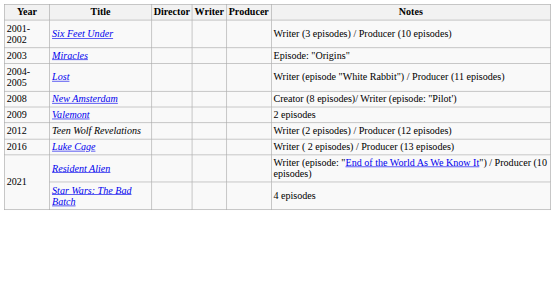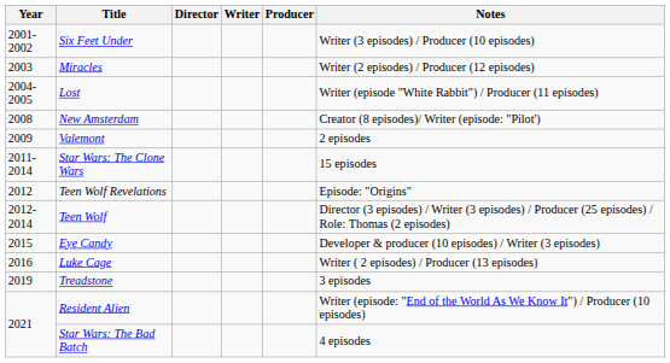 <table class="wikitable sortable">
 <tr>
 <th>Year</th>
 <th>Title</th>
 <th>Director</th>
 <th>Writer</th>
 <th>Producer</th>
 <th>Notes</th>
 </tr>
 <tr>
 <td>2001-2002</td>
 <td><em><a href='#'>Six Feet Under</a></em></td>
 <td></td>
 <td></td>
 <td></td>
 <td>Writer (3 episodes) / Producer (10 episodes)</td>
 </tr>
 <tr>
 <td>2003</td>
 <td><em><a href='#'>Miracles</a></em></td>
 <td></td>
 <td></td>
 <td></td>
-<td>Episode: "Origins"</td>
+<td>Writer (2 episodes) / Producer (12 episodes)</td>
 </tr>
 <tr>
 <td>2004-2005</td>
 <td><em><a href='#'>Lost</a></em></td>
 <td></td>
 <td></td>
 <td></td>
 <td>Writer (episode "White Rabbit") / Producer (11 episodes)</td>
 </tr>
 <tr>
 <td>2008</td>
 <td><em><a href='#'>New Amsterdam</a></em></td>
 <td></td>
 <td></td>
 <td></td>
 <td>Creator (8 episodes)/ Writer (episode: "Pilot')</td>
 </tr>
 <tr>
 <td>2009</td>
 <td><em><a href='#'>Valemont</a></em></td>
 <td></td>
 <td></td>
 <td></td>
 <td>2 episodes</td>
 </tr>
 <tr>
+<td>2011-2014</td>
+<td><em><a href='#'>Star Wars: The Clone Wars</a></em></td>
+<td></td>
+<td></td>
+<td></td>
+<td>15 episodes</td>
+</tr>
+<tr>
 <td>2012</td>
 <td><em>Teen Wolf Revelations</em></td>
 <td></td>
 <td></td>
 <td></td>
-<td>Writer (2 episodes) / Producer (12 episodes)</td>
+<td>Episode: "Origins"</td>
+</tr>
+<tr>
+<td>2012-2014</td>
+<td><em><a href='#'>Teen Wolf</a></em></td>
+<td></td>
+<td></td>
+<td></td>
+<td>Director (3 episodes)  / Writer (3 episodes) / Producer (25 episodes) / Role: Thomas (2 episodes)</td>
+</tr>
+<tr>
+<td>2015</td>
+<td><em><a href='#'>Eye Candy</a></em></td>
+<td></td>
+<td></td>
+<td></td>
+<td>Developer & producer (10 episodes) / Writer (3 episodes)</td>
 </tr>
 <tr>
 <td>2016</td>
 <td><em><a href='#'>Luke Cage</a></em></td>
 <td></td>
 <td></td>
 <td></td>
 <td>Writer ( 2 episodes) / Producer (13 episodes)</td>
+</tr>
+<tr>
+<td>2019</td>
+<td><em><a href='#'>Treadstone</a></em></td>
+<td></td>
+<td></td>
+<td></td>
+<td>3 episodes</td>
 </tr>
 <tr>
 <td rowspan="2">2021</td>
 <td><em><a href='#'>Resident Alien</a></em></td>
 <td></td>
 <td></td>
 <td></td>
 <td>Writer (episode: "<a href='#'>End of the World As We Know It</a>") / Producer (10 episodes)</td>
 </tr>
 <tr>
 <td><em><a href='#'>Star Wars: The Bad Batch</a></em></td>
 <td></td>
 <td></td>
 <td></td>
 <td>4 episodes</td>
 </tr>
 </table>
